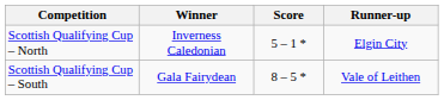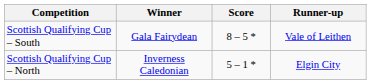 <table class="wikitable" style="text-align: center;">
 <tr>
 <th width=160>Competition</th>
 <th width=135>Winner</th>
 <th width=80>Score</th>
 <th width=135>Runner-up</th>
 </tr>
 <tr>
+<td align=left><a href='#'>Scottish Qualifying Cup</a> – South</td>
+<td><a href='#'>Gala Fairydean</a></td>
+<td>8 – 5 *</td>
+<td><a href='#'>Vale of Leithen</a></td>
+</tr>
+<tr>
 <td align=left><a href='#'>Scottish Qualifying Cup</a> – North</td>
 <td><a href='#'>Inverness Caledonian</a></td>
 <td>5 – 1 *</td>
 <td><a href='#'>Elgin City</a></td>
 </tr>
-<tr>
-<td align=left><a href='#'>Scottish Qualifying Cup</a> – South</td>
-<td><a href='#'>Gala Fairydean</a></td>
-<td>8 – 5 *</td>
-<td><a href='#'>Vale of Leithen</a></td>
-</tr>
 </table>
